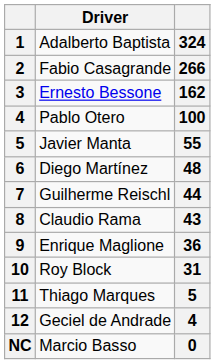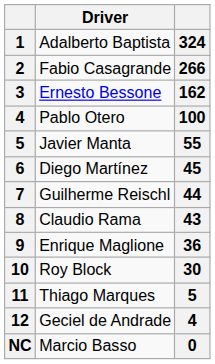 <table class="wikitable" style="font-size:85%; text-align:center">
 <tr>
 <th></th>
 <th>Driver</th>
 <th></th>
 </tr>
 <tr>
 <th>1</th>
 <td align="left"> Adalberto Baptista</td>
 <th>324</th>
 </tr>
 <tr>
 <th>2</th>
 <td align="left"> Fabio Casagrande</td>
 <th>266</th>
 </tr>
 <tr>
 <th>3</th>
 <td align="left"> <a href='#'>Ernesto Bessone</a></td>
 <th>162</th>
 </tr>
 <tr>
 <th>4</th>
 <td align="left"> Pablo Otero</td>
 <th>100</th>
 </tr>
 <tr>
 <th>5</th>
 <td align="left"> Javier Manta</td>
 <th>55</th>
 </tr>
 <tr>
 <th>6</th>
 <td align="left"> Diego Martínez</td>
-<th>48</th>
+<th>45</th>
 </tr>
 <tr>
 <th>7</th>
 <td align="left"> Guilherme Reischl</td>
 <th>44</th>
 </tr>
 <tr>
 <th>8</th>
 <td align="left"> Claudio Rama</td>
 <th>43</th>
 </tr>
 <tr>
 <th>9</th>
 <td align="left"> Enrique Maglione</td>
 <th>36</th>
 </tr>
 <tr>
 <th>10</th>
 <td align="left"> Roy Block</td>
-<th>31</th>
+<th>30</th>
 </tr>
 <tr>
 <th>11</th>
 <td align="left"> Thiago Marques</td>
 <th>5</th>
 </tr>
 <tr>
 <th>12</th>
 <td align="left"> Geciel de Andrade</td>
 <th>4</th>
 </tr>
 <tr>
 <th>NC</th>
 <td align="left"> Marcio Basso</td>
 <th>0</th>
 </tr>
 </table>
